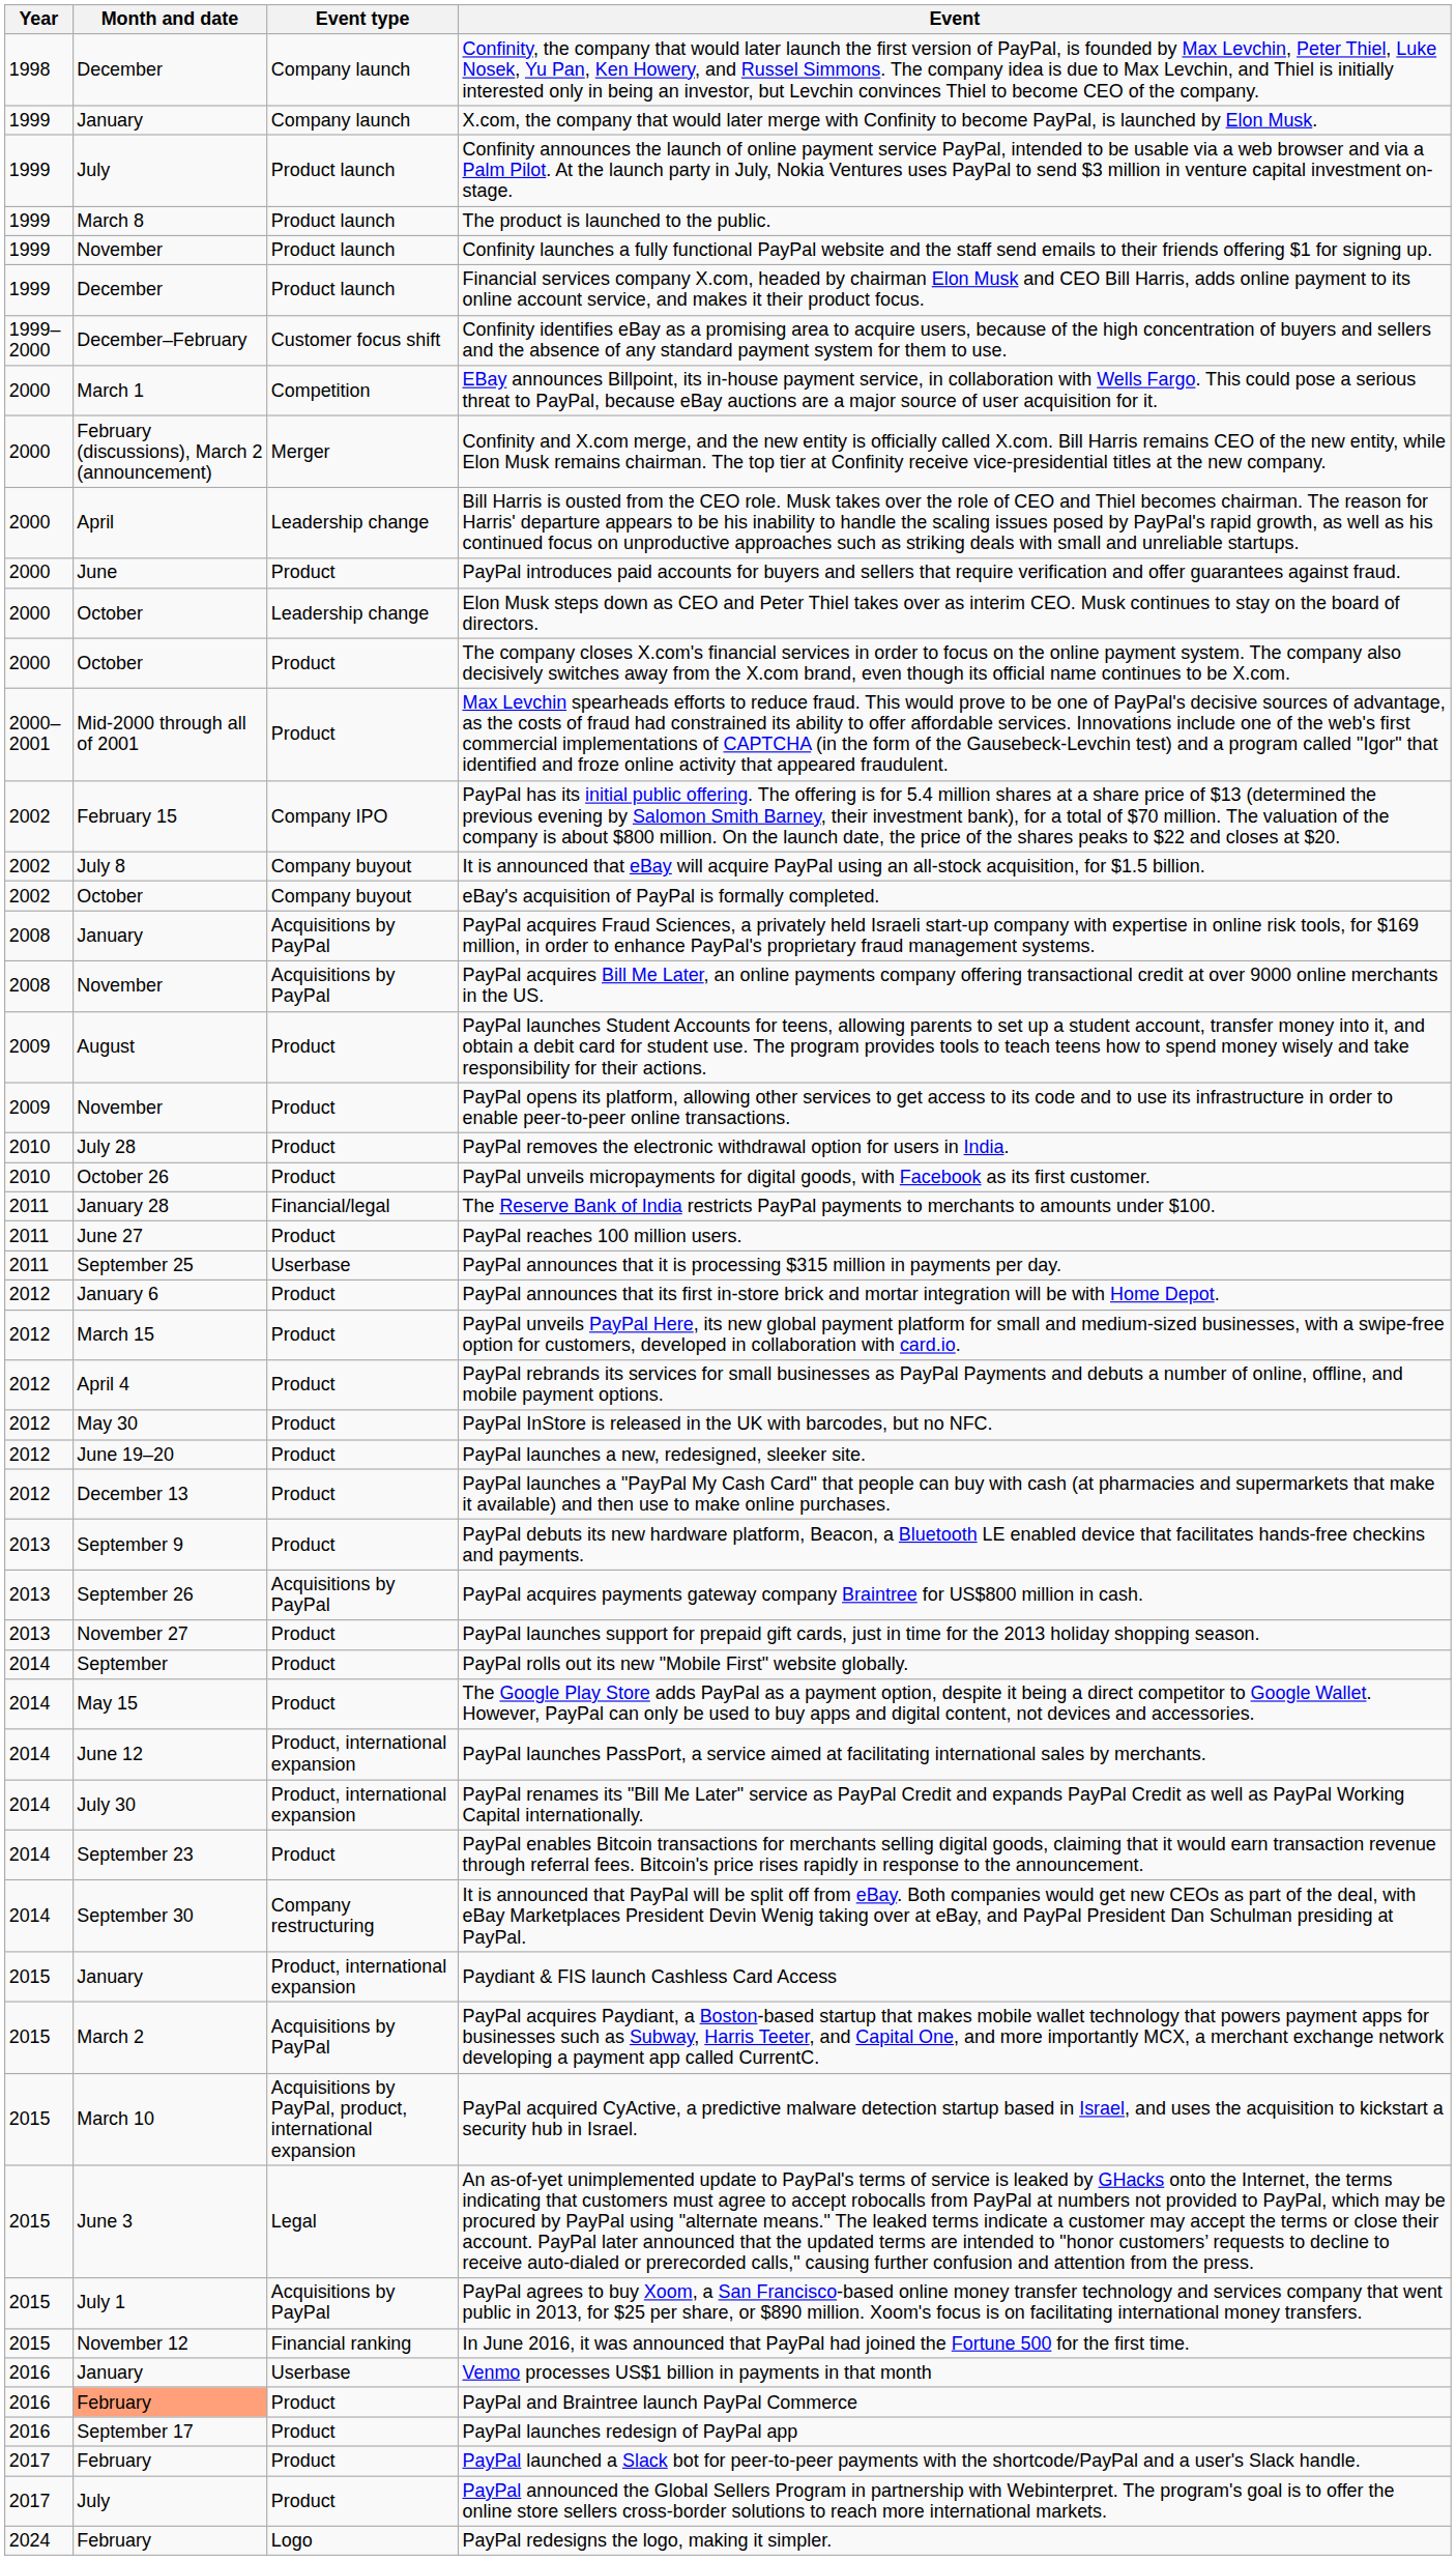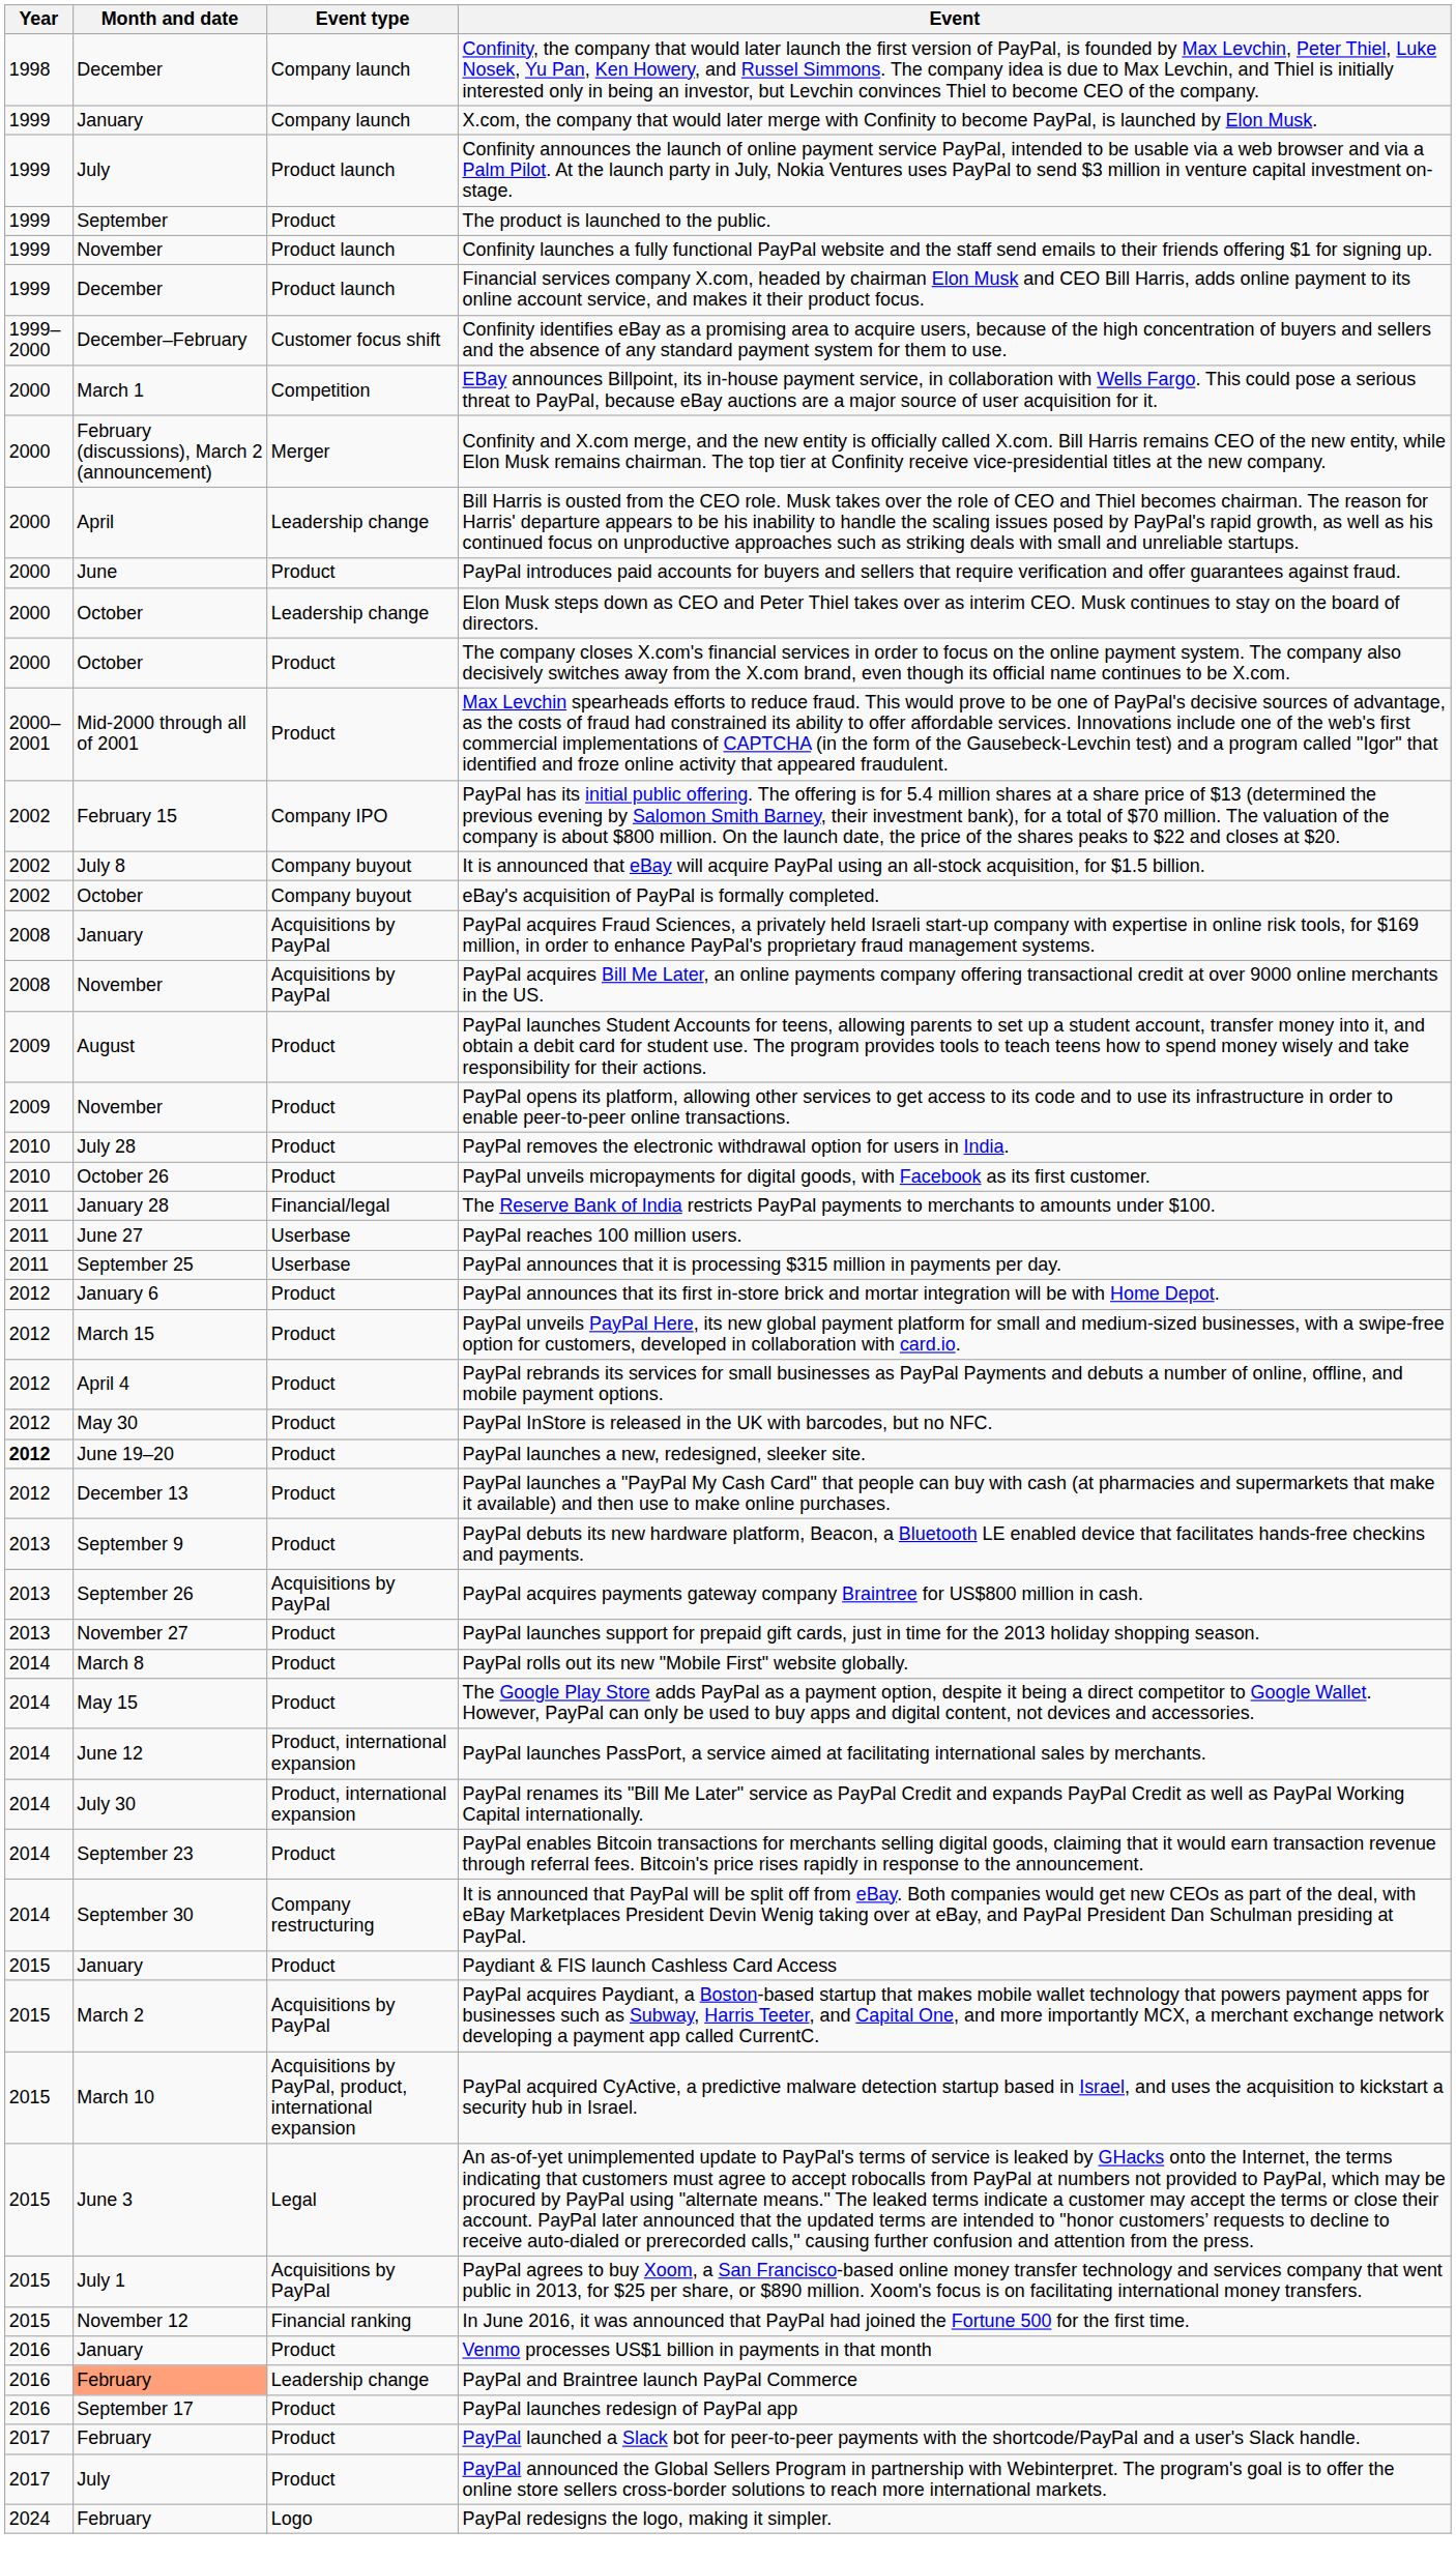 <table class="wikitable sortable">
 <tr>
 <th>Year</th>
 <th>Month and date</th>
 <th>Event type</th>
 <th>Event</th>
 </tr>
 <tr>
 <td>1998</td>
 <td>December</td>
 <td>Company launch</td>
 <td><a href='#'>Confinity</a>, the company that would later launch the first version of PayPal, is founded by <a href='#'>Max Levchin</a>, <a href='#'>Peter Thiel</a>, <a href='#'>Luke Nosek</a>, <a href='#'>Yu Pan</a>, <a href='#'>Ken Howery</a>, and <a href='#'>Russel Simmons</a>. The company idea is due to Max Levchin, and Thiel is initially interested only in being an investor, but Levchin convinces Thiel to become CEO of the company.</td>
 </tr>
 <tr>
 <td>1999</td>
 <td>January</td>
 <td>Company launch</td>
 <td>X.com, the company that would later merge with Confinity to become PayPal, is launched by <a href='#'>Elon Musk</a>.</td>
 </tr>
 <tr>
 <td>1999</td>
 <td>July</td>
 <td>Product launch</td>
 <td>Confinity announces the launch of online payment service PayPal, intended to be usable via a web browser and via a <a href='#'>Palm Pilot</a>. At the launch party in July, Nokia Ventures uses PayPal to send $3 million in venture capital investment on-stage.</td>
 </tr>
 <tr>
 <td>1999</td>
-<td>March 8</td>
-<td>Product launch</td>
+<td>September</td>
+<td>Product</td>
 <td>The product is launched to the public.</td>
 </tr>
 <tr>
 <td>1999</td>
 <td>November</td>
 <td>Product launch</td>
 <td>Confinity launches a fully functional PayPal website and the staff send emails to their friends offering $1 for signing up.</td>
 </tr>
 <tr>
 <td>1999</td>
 <td>December</td>
 <td>Product launch</td>
 <td>Financial services company X.com, headed by chairman <a href='#'>Elon Musk</a> and CEO Bill Harris, adds online payment to its online account service, and makes it their product focus.</td>
 </tr>
 <tr>
 <td>1999–2000</td>
 <td>December–February</td>
 <td>Customer focus shift</td>
 <td>Confinity identifies eBay as a promising area to acquire users, because of the high concentration of buyers and sellers and the absence of any standard payment system for them to use.</td>
 </tr>
 <tr>
 <td>2000</td>
 <td>March 1</td>
 <td>Competition</td>
 <td><a href='#'>EBay</a> announces Billpoint, its in-house payment service, in collaboration with <a href='#'>Wells Fargo</a>. This could pose a serious threat to PayPal, because eBay auctions are a major source of user acquisition for it.</td>
 </tr>
 <tr>
 <td>2000</td>
 <td>February (discussions), March 2 (announcement)</td>
 <td>Merger</td>
 <td>Confinity and X.com merge, and the new entity is officially called X.com. Bill Harris remains CEO of the new entity, while Elon Musk remains chairman. The top tier at Confinity receive vice-presidential titles at the new company.</td>
 </tr>
 <tr>
 <td>2000</td>
 <td>April</td>
 <td>Leadership change</td>
 <td>Bill Harris is ousted from the CEO role. Musk takes over the role of CEO and Thiel becomes chairman. The reason for Harris' departure appears to be his inability to handle the scaling issues posed by PayPal's rapid growth, as well as his continued focus on unproductive approaches such as striking deals with small and unreliable startups.</td>
 </tr>
 <tr>
 <td>2000</td>
 <td>June</td>
 <td>Product</td>
 <td>PayPal introduces paid accounts for buyers and sellers that require verification and offer guarantees against fraud.</td>
 </tr>
 <tr>
 <td>2000</td>
 <td>October</td>
 <td>Leadership change</td>
 <td>Elon Musk steps down as CEO and Peter Thiel takes over as interim CEO. Musk continues to stay on the board of directors.</td>
 </tr>
 <tr>
 <td>2000</td>
 <td>October</td>
 <td>Product</td>
 <td>The company closes X.com's financial services in order to focus on the online payment system. The company also decisively switches away from the X.com brand, even though its official name continues to be X.com.</td>
 </tr>
 <tr>
 <td>2000–2001</td>
 <td>Mid-2000 through all of 2001</td>
 <td>Product</td>
 <td><a href='#'>Max Levchin</a> spearheads efforts to reduce fraud. This would prove to be one of PayPal's decisive sources of advantage, as the costs of fraud had constrained its ability to offer affordable services. Innovations include one of the web's first commercial implementations of <a href='#'>CAPTCHA</a> (in the form of the Gausebeck-Levchin test) and a program called "Igor" that identified and froze online activity that appeared fraudulent.</td>
 </tr>
 <tr>
 <td>2002</td>
 <td>February 15</td>
 <td>Company IPO</td>
 <td>PayPal has its <a href='#'>initial public offering</a>. The offering is for 5.4 million shares at a share price of $13 (determined the previous evening by <a href='#'>Salomon Smith Barney</a>, their investment bank), for a total of $70 million. The valuation of the company is about $800 million. On the launch date, the price of the shares peaks to $22 and closes at $20.</td>
 </tr>
 <tr>
 <td>2002</td>
 <td>July 8</td>
 <td>Company buyout</td>
 <td>It is announced that <a href='#'>eBay</a> will acquire PayPal using an all-stock acquisition, for $1.5 billion.</td>
 </tr>
 <tr>
 <td>2002</td>
 <td>October</td>
 <td>Company buyout</td>
 <td>eBay's acquisition of PayPal is formally completed.</td>
 </tr>
 <tr>
 <td>2008</td>
 <td>January</td>
 <td>Acquisitions by PayPal</td>
 <td>PayPal acquires Fraud Sciences, a privately held Israeli start-up company with expertise in online risk tools, for $169 million, in order to enhance PayPal's proprietary fraud management systems.</td>
 </tr>
 <tr>
 <td>2008</td>
 <td>November</td>
 <td>Acquisitions by PayPal</td>
 <td>PayPal acquires <a href='#'>Bill Me Later</a>, an online payments company offering transactional credit at over 9000 online merchants in the US.</td>
 </tr>
 <tr>
 <td>2009</td>
 <td>August</td>
 <td>Product</td>
 <td>PayPal launches Student Accounts for teens, allowing parents to set up a student account, transfer money into it, and obtain a debit card for student use. The program provides tools to teach teens how to spend money wisely and take responsibility for their actions.</td>
 </tr>
 <tr>
 <td>2009</td>
 <td>November</td>
 <td>Product</td>
 <td>PayPal opens its platform, allowing other services to get access to its code and to use its infrastructure in order to enable peer-to-peer online transactions.</td>
 </tr>
 <tr>
 <td>2010</td>
 <td>July 28</td>
 <td>Product</td>
 <td>PayPal removes the electronic withdrawal option for users in <a href='#'>India</a>.</td>
 </tr>
 <tr>
 <td>2010</td>
 <td>October 26</td>
 <td>Product</td>
 <td>PayPal unveils micropayments for digital goods, with <a href='#'>Facebook</a> as its first customer.</td>
 </tr>
 <tr>
 <td>2011</td>
 <td>January 28</td>
 <td>Financial/legal</td>
 <td>The <a href='#'>Reserve Bank of India</a> restricts PayPal payments to merchants to amounts under $100.</td>
 </tr>
 <tr>
 <td>2011</td>
 <td>June 27</td>
-<td>Product</td>
+<td>Userbase</td>
 <td>PayPal reaches 100 million users.</td>
 </tr>
 <tr>
 <td>2011</td>
 <td>September 25</td>
 <td>Userbase</td>
 <td>PayPal announces that it is processing $315 million in payments per day.</td>
 </tr>
 <tr>
 <td>2012</td>
 <td>January 6</td>
 <td>Product</td>
 <td>PayPal announces that its first in-store brick and mortar integration will be with <a href='#'>Home Depot</a>.</td>
 </tr>
 <tr>
 <td>2012</td>
 <td>March 15</td>
 <td>Product</td>
 <td>PayPal unveils <a href='#'>PayPal Here</a>, its new global payment platform for small and medium-sized businesses, with a swipe-free option for customers, developed in collaboration with <a href='#'>card.io</a>.</td>
 </tr>
 <tr>
 <td>2012</td>
 <td>April 4</td>
 <td>Product</td>
 <td>PayPal rebrands its services for small businesses as PayPal Payments and debuts a number of online, offline, and mobile payment options.</td>
 </tr>
 <tr>
 <td>2012</td>
 <td>May 30</td>
 <td>Product</td>
 <td>PayPal InStore is released in the UK with barcodes, but no NFC.</td>
 </tr>
 <tr>
-<td>2012</td>
+<td><strong>2012</strong></td>
 <td>June 19–20</td>
 <td>Product</td>
 <td>PayPal launches a new, redesigned, sleeker site.</td>
 </tr>
 <tr>
 <td>2012</td>
 <td>December 13</td>
 <td>Product</td>
 <td>PayPal launches a "PayPal My Cash Card" that people can buy with cash (at pharmacies and supermarkets that make it available) and then use to make online purchases.</td>
 </tr>
 <tr>
 <td>2013</td>
 <td>September 9</td>
 <td>Product</td>
 <td>PayPal debuts its new hardware platform, Beacon, a <a href='#'>Bluetooth</a> LE enabled device that facilitates hands-free checkins and payments.</td>
 </tr>
 <tr>
 <td>2013</td>
 <td>September 26</td>
 <td>Acquisitions by PayPal</td>
 <td>PayPal acquires payments gateway company <a href='#'>Braintree</a> for US$800 million in cash.</td>
 </tr>
 <tr>
 <td>2013</td>
 <td>November 27</td>
 <td>Product</td>
 <td>PayPal launches support for prepaid gift cards, just in time for the 2013 holiday shopping season.</td>
 </tr>
 <tr>
 <td>2014</td>
-<td>September</td>
+<td>March 8</td>
 <td>Product</td>
 <td>PayPal rolls out its new "Mobile First" website globally.</td>
 </tr>
 <tr>
 <td>2014</td>
 <td>May 15</td>
 <td>Product</td>
 <td>The <a href='#'>Google Play Store</a> adds PayPal as a payment option, despite it being a direct competitor to <a href='#'>Google Wallet</a>. However, PayPal can only be used to buy apps and digital content, not devices and accessories.</td>
 </tr>
 <tr>
 <td>2014</td>
 <td>June 12</td>
 <td>Product, international expansion</td>
 <td>PayPal launches PassPort, a service aimed at facilitating international sales by merchants.</td>
 </tr>
 <tr>
 <td>2014</td>
 <td>July 30</td>
 <td>Product, international expansion</td>
 <td>PayPal renames its "Bill Me Later" service as PayPal Credit and expands PayPal Credit as well as PayPal Working Capital internationally.</td>
 </tr>
 <tr>
 <td>2014</td>
 <td>September 23</td>
 <td>Product</td>
 <td>PayPal enables Bitcoin transactions for merchants selling digital goods, claiming that it would earn transaction revenue through referral fees. Bitcoin's price rises rapidly in response to the announcement.</td>
 </tr>
 <tr>
 <td>2014</td>
 <td>September 30</td>
 <td>Company restructuring</td>
 <td>It is announced that PayPal will be split off from <a href='#'>eBay</a>. Both companies would get new CEOs as part of the deal, with eBay Marketplaces President Devin Wenig taking over at eBay, and PayPal President Dan Schulman presiding at PayPal.</td>
 </tr>
 <tr>
 <td>2015</td>
 <td>January</td>
-<td>Product, international expansion</td>
+<td>Product</td>
 <td>Paydiant & FIS launch Cashless Card  Access</td>
 </tr>
 <tr>
 <td>2015</td>
 <td>March 2</td>
 <td>Acquisitions by PayPal</td>
 <td>PayPal acquires Paydiant, a <a href='#'>Boston</a>-based startup that makes mobile wallet technology that powers payment apps for businesses such as <a href='#'>Subway</a>, <a href='#'>Harris Teeter</a>, and <a href='#'>Capital One</a>, and more importantly MCX, a merchant exchange network developing a payment app called CurrentC.</td>
 </tr>
 <tr>
 <td>2015</td>
 <td>March 10</td>
 <td>Acquisitions by PayPal, product, international expansion</td>
 <td>PayPal acquired CyActive, a predictive malware detection startup based in <a href='#'>Israel</a>, and uses the acquisition to kickstart a security hub in Israel.</td>
 </tr>
 <tr>
 <td>2015</td>
 <td>June 3</td>
 <td>Legal</td>
 <td>An as-of-yet unimplemented update to PayPal's terms of service is leaked by <a href='#'>GHacks</a> onto the Internet, the terms indicating that customers must agree to accept robocalls from PayPal at numbers not provided to PayPal, which may be procured by PayPal using "alternate means." The leaked terms indicate a customer may accept the terms or close their account. PayPal later announced that the updated terms are intended to "honor customers’ requests to decline to receive auto-dialed or prerecorded calls," causing further confusion and attention from the press.</td>
 </tr>
 <tr>
 <td>2015</td>
 <td>July 1</td>
 <td>Acquisitions by PayPal</td>
 <td>PayPal agrees to buy <a href='#'>Xoom</a>, a <a href='#'>San Francisco</a>-based online money transfer technology and services company that went public in 2013, for $25 per share, or $890 million. Xoom's focus is on facilitating international money transfers.</td>
 </tr>
 <tr>
 <td>2015</td>
 <td>November 12</td>
 <td>Financial ranking</td>
 <td>In June 2016, it was announced that PayPal had joined the <a href='#'>Fortune 500</a> for the first time.</td>
 </tr>
 <tr>
 <td>2016</td>
 <td>January</td>
-<td>Userbase</td>
+<td>Product</td>
 <td><a href='#'>Venmo</a> processes US$1 billion in payments in that month</td>
 </tr>
 <tr>
 <td>2016</td>
 <td style="background: lightsalmon;">February</td>
-<td>Product</td>
+<td>Leadership change</td>
 <td>PayPal and Braintree launch PayPal Commerce</td>
 </tr>
 <tr>
 <td>2016</td>
 <td>September 17</td>
 <td>Product</td>
 <td>PayPal launches redesign of PayPal app</td>
 </tr>
 <tr>
 <td>2017</td>
 <td>February</td>
 <td>Product</td>
 <td><a href='#'>PayPal</a> launched a <a href='#'>Slack</a> bot for peer-to-peer payments with the shortcode/PayPal and a user's Slack handle.</td>
 </tr>
 <tr>
 <td>2017</td>
 <td>July</td>
 <td>Product</td>
 <td><a href='#'>PayPal</a> announced the Global Sellers Program in partnership with Webinterpret. The program's goal is to offer the online store sellers cross-border solutions to reach more international markets.</td>
 </tr>
 <tr>
 <td>2024</td>
 <td>February</td>
 <td>Logo</td>
 <td>PayPal redesigns the logo, making it simpler.</td>
 </tr>
 </table>
